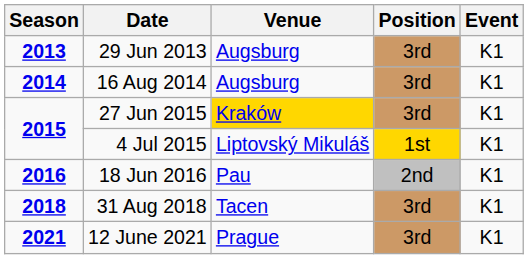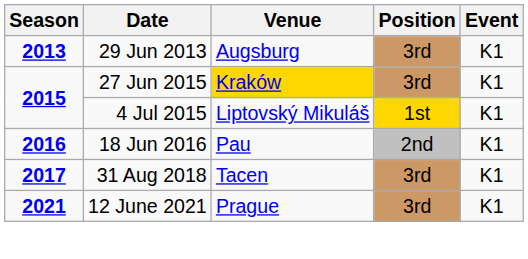 <table class="wikitable" style="text-align:center; font-size:95%;">
 <tr>
 <th>Season</th>
 <th>Date</th>
 <th>Venue</th>
 <th>Position</th>
 <th>Event</th>
 </tr>
 <tr>
 <td><strong><a href='#'>2013</a></strong></td>
 <td align=right>29 Jun 2013</td>
-<td align=left><a href='#'>Augsburg</a></td>
-<td bgcolor=cc9966>3rd</td>
-<td>K1</td>
-</tr>
-<tr>
-<td><strong><a href='#'>2014</a></strong></td>
-<td align=right>16 Aug 2014</td>
 <td align=left><a href='#'>Augsburg</a></td>
 <td bgcolor=cc9966>3rd</td>
 <td>K1</td>
 </tr>
 <tr>
 <td rowspan=2><strong><a href='#'>2015</a></strong></td>
 <td align=right>27 Jun 2015</td>
 <td align=left style="background: gold;"><a href='#'>Kraków</a></td>
 <td bgcolor=cc9966>3rd</td>
 <td>K1</td>
 </tr>
 <tr>
 <td align=right>4 Jul 2015</td>
 <td align=left><a href='#'>Liptovský Mikuláš</a></td>
 <td bgcolor=gold>1st</td>
 <td>K1</td>
 </tr>
 <tr>
 <td><strong><a href='#'>2016</a></strong></td>
 <td align=right>18 Jun 2016</td>
 <td align=left><a href='#'>Pau</a></td>
 <td bgcolor=silver>2nd</td>
 <td>K1</td>
 </tr>
 <tr>
-<td><strong><a href='#'>2018</a></strong></td>
+<td><strong><a href='#'>2017</a></strong></td>
 <td align=right>31 Aug 2018</td>
 <td align=left><a href='#'>Tacen</a></td>
 <td bgcolor=cc9966>3rd</td>
 <td>K1</td>
 </tr>
 <tr>
 <td><strong><a href='#'>2021</a></strong></td>
 <td align=right>12 June 2021</td>
 <td align=left><a href='#'>Prague</a></td>
 <td bgcolor=cc9966>3rd</td>
 <td>K1</td>
 </tr>
 </table>
